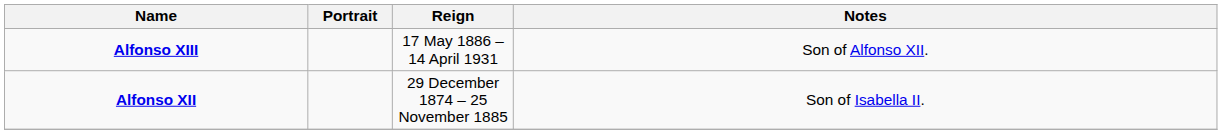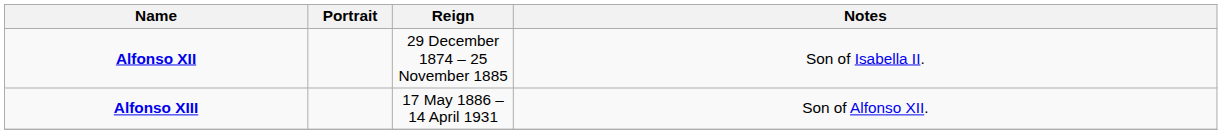 <table style="text-align:center; width:100%" class="wikitable">
 <tr>
 <th width=25%>Name</th>
 <th width=105px>Portrait</th>
 <th width=10%>Reign</th>
 <th width=58%>Notes</th>
 </tr>
 <tr>
+<td><strong><a href='#'>Alfonso XII</a></strong></td>
+<td></td>
+<td>29 December 1874 – 25 November 1885</td>
+<td>Son of <a href='#'>Isabella II</a>.</td>
+</tr>
+<tr>
 <td><strong><a href='#'>Alfonso XIII</a></strong></td>
 <td></td>
 <td>17 May 1886 – 14 April 1931</td>
 <td>Son of <a href='#'>Alfonso XII</a>.</td>
 </tr>
 <tr>
-<td><strong><a href='#'>Alfonso XII</a></strong></td>
-<td></td>
-<td>29 December 1874 – 25 November 1885</td>
-<td>Son of <a href='#'>Isabella II</a>.</td>
-</tr>
-<tr>
 </tr>
 </table>
